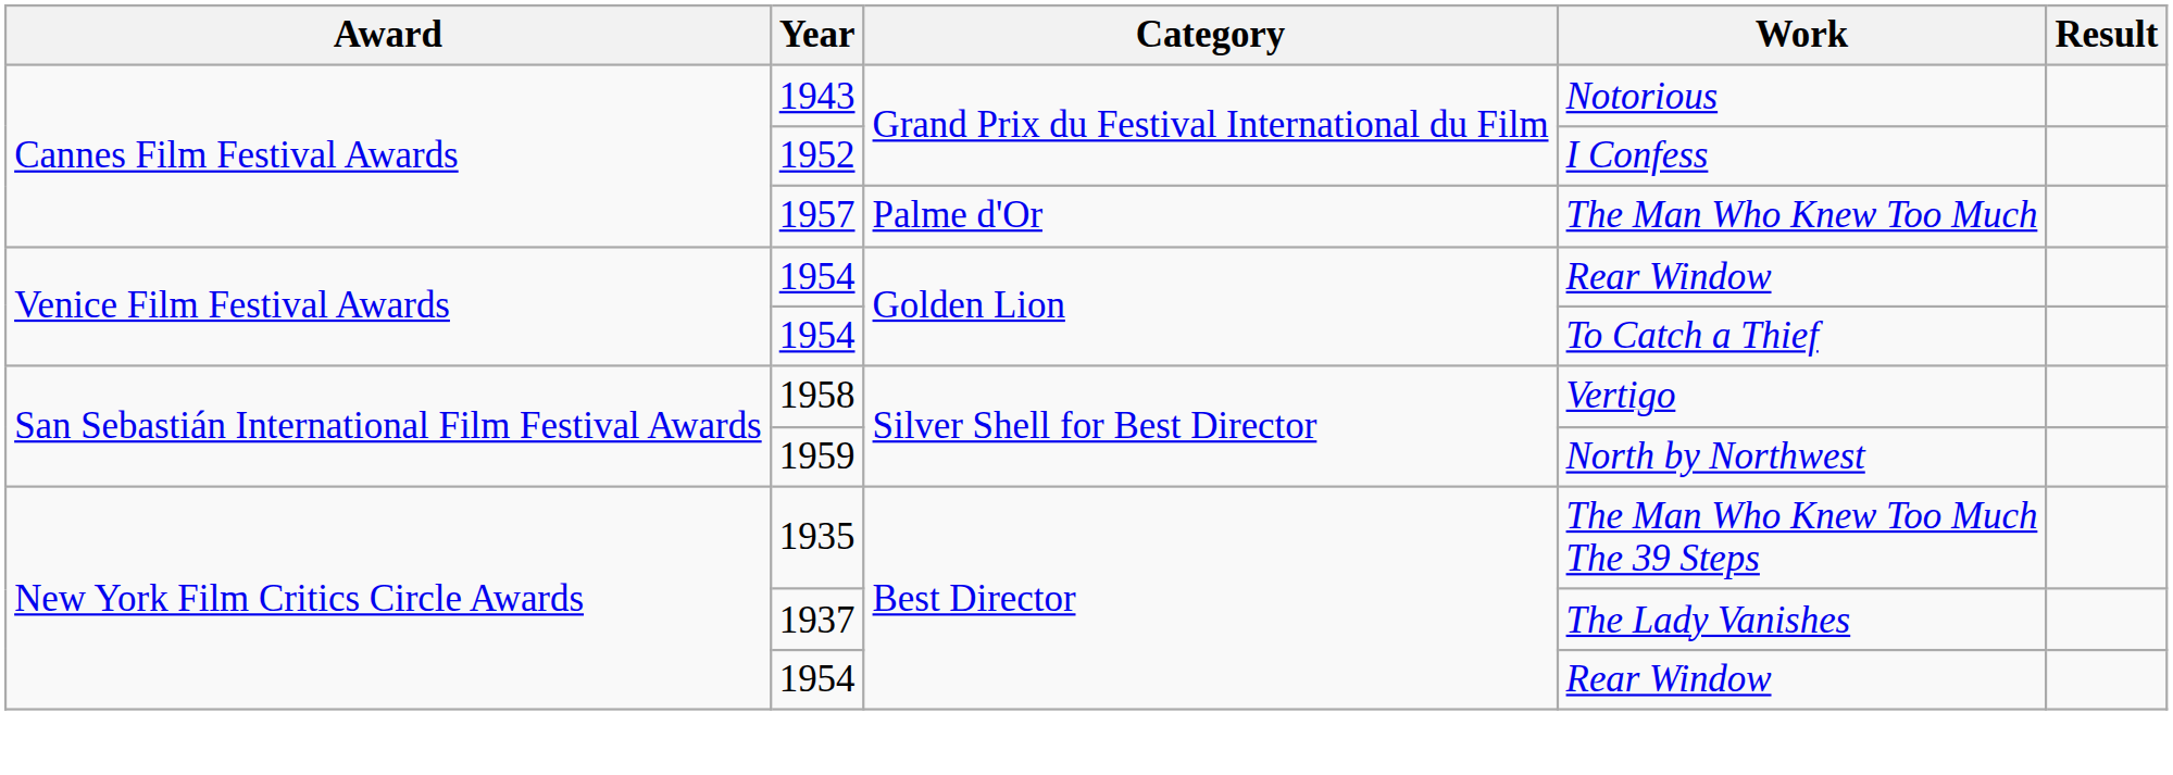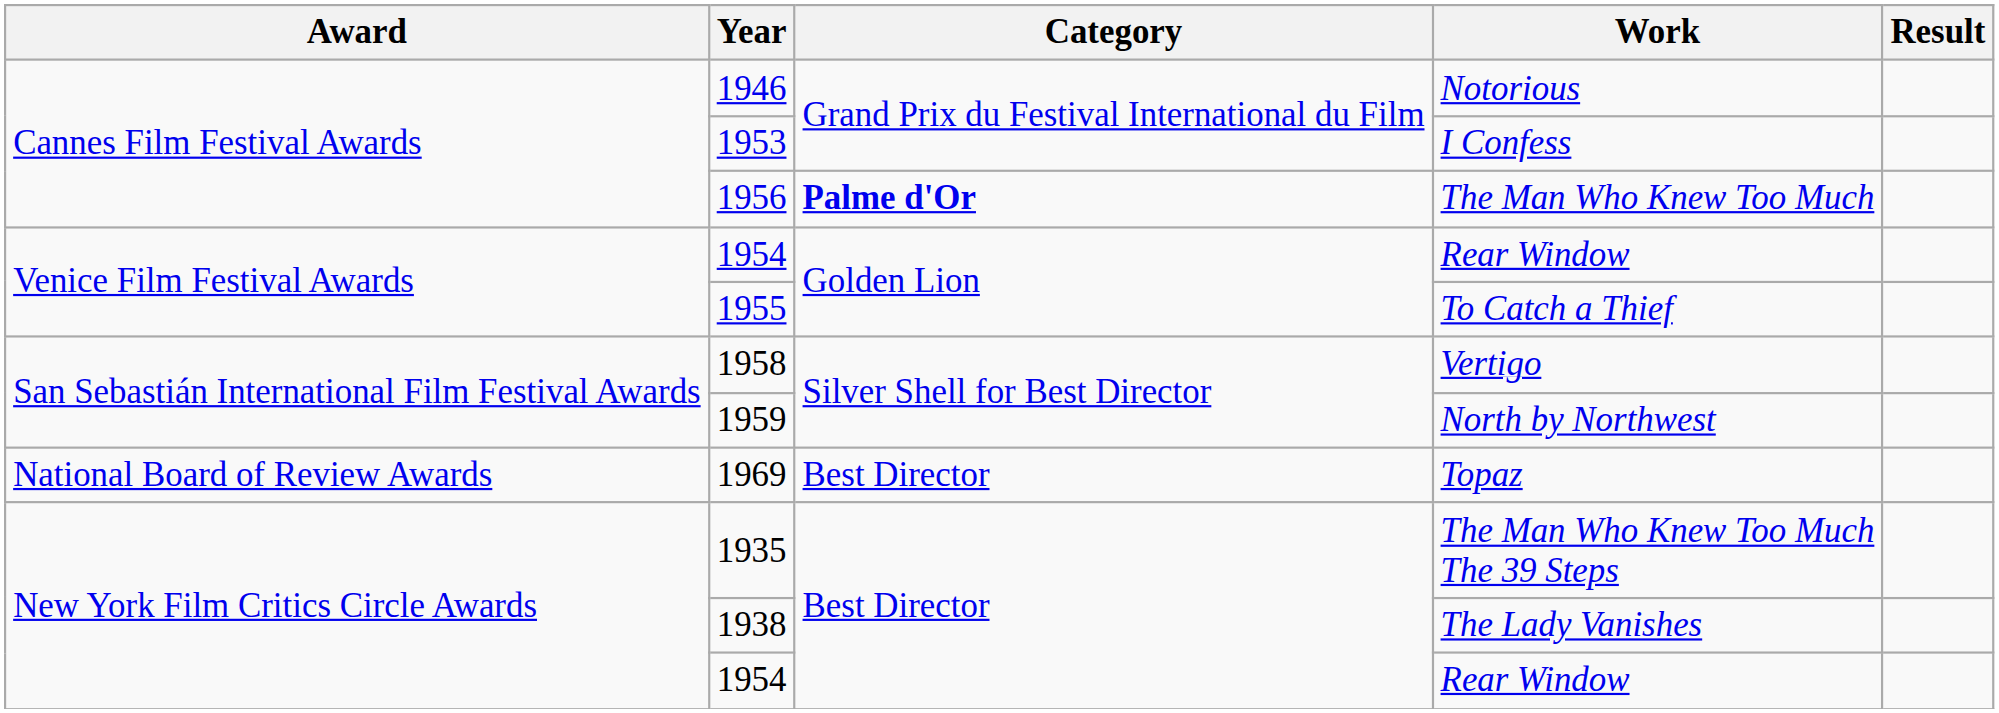 <table class="wikitable unsortable">
 <tr align="center">
 <th>Award</th>
 <th>Year</th>
 <th>Category</th>
 <th>Work</th>
 <th>Result</th>
 </tr>
 <tr>
 <td rowspan=3><a href='#'>Cannes Film Festival Awards</a></td>
-<td><a href='#'>1943</a></td>
+<td><a href='#'>1946</a></td>
 <td rowspan="2"><a href='#'>Grand Prix du Festival International du Film</a></td>
 <td><em><a href='#'>Notorious</a></em></td>
 <td></td>
 </tr>
 <tr>
-<td><a href='#'>1952</a></td>
+<td><a href='#'>1953</a></td>
 <td><em><a href='#'>I Confess</a></em></td>
 <td></td>
 </tr>
 <tr>
-<td><a href='#'>1957</a></td>
-<td><a href='#'>Palme d'Or</a></td>
+<td><a href='#'>1956</a></td>
+<td><strong><a href='#'>Palme d'Or</a></strong></td>
 <td><em><a href='#'>The Man Who Knew Too Much</a></em></td>
 <td></td>
 </tr>
 <tr>
 <td rowspan=2><a href='#'>Venice Film Festival Awards</a></td>
 <td><a href='#'>1954</a></td>
 <td rowspan=2><a href='#'>Golden Lion</a></td>
 <td><em><a href='#'>Rear Window</a></em></td>
 <td></td>
 </tr>
 <tr>
-<td><a href='#'>1954</a></td>
+<td><a href='#'>1955</a></td>
 <td><em><a href='#'>To Catch a Thief</a></em></td>
 <td></td>
 </tr>
 <tr>
 <td rowspan=2><a href='#'>San Sebastián International Film Festival Awards</a></td>
 <td>1958</td>
 <td rowspan=2><a href='#'>Silver Shell for Best Director</a></td>
 <td><em><a href='#'>Vertigo</a></em></td>
 <td></td>
 </tr>
 <tr>
 <td>1959</td>
 <td><em><a href='#'>North by Northwest</a></em></td>
 <td></td>
 </tr>
 <tr>
+<td><a href='#'>National Board of Review Awards</a></td>
+<td>1969</td>
+<td><a href='#'>Best Director</a></td>
+<td><em><a href='#'>Topaz</a></em></td>
+<td></td>
+</tr>
+<tr>
 <td rowspan=3><a href='#'>New York Film Critics Circle Awards</a></td>
 <td>1935</td>
 <td rowspan=3><a href='#'>Best Director</a></td>
 <td><em><a href='#'>The Man Who Knew Too Much</a></em><br><em><a href='#'>The 39 Steps</a></em></td>
 <td></td>
 </tr>
 <tr>
-<td>1937</td>
+<td>1938</td>
 <td><em><a href='#'>The Lady Vanishes</a></em></td>
 <td></td>
 </tr>
 <tr>
 <td>1954</td>
 <td><em><a href='#'>Rear Window</a></em></td>
 <td></td>
 </tr>
 </table>
